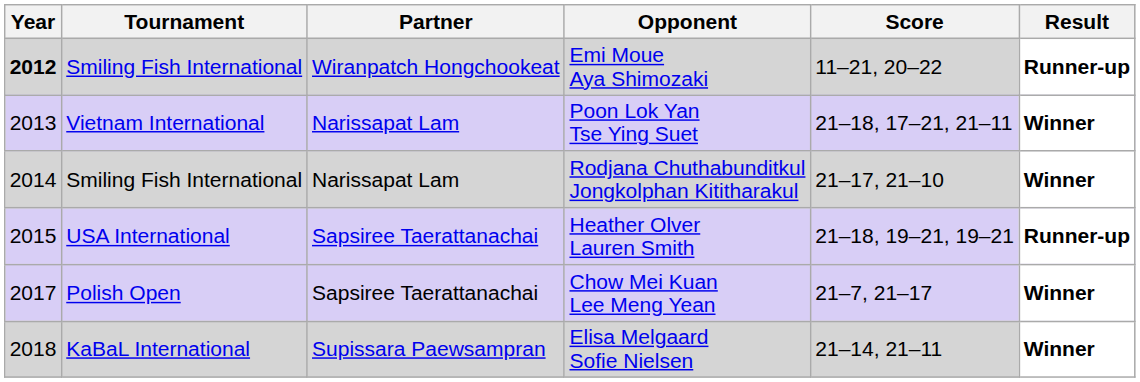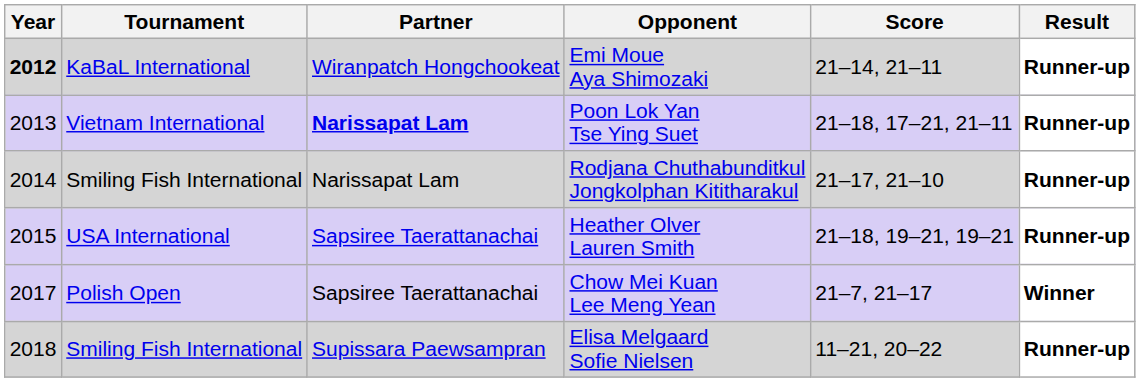 <table class="sortable wikitable" style="font-size: 90%;">
 <tr>
 <th>Year</th>
 <th>Tournament</th>
 <th>Partner</th>
 <th>Opponent</th>
 <th>Score</th>
 <th>Result</th>
 </tr>
 <tr style="background:#D5D5D5">
 <td align="center"><strong>2012</strong></td>
-<td align="left"><a href='#'>Smiling Fish International</a></td>
+<td align="left"><a href='#'>KaBaL International</a></td>
 <td align="left"> <a href='#'>Wiranpatch Hongchookeat</a></td>
 <td align="left"> <a href='#'>Emi Moue</a><br> <a href='#'>Aya Shimozaki</a></td>
-<td align="left">11–21, 20–22</td>
+<td align="left">21–14, 21–11</td>
 <td style="text-align:left; background:white"> <strong>Runner-up</strong></td>
 </tr>
 <tr style="background:#D8CEF6">
 <td align="center">2013</td>
 <td align="left"><a href='#'>Vietnam International</a></td>
-<td align="left"> <a href='#'>Narissapat Lam</a></td>
+<td align="left"><strong> <a href='#'>Narissapat Lam</a></strong></td>
 <td align="left"> <a href='#'>Poon Lok Yan</a><br> <a href='#'>Tse Ying Suet</a></td>
 <td align="left">21–18, 17–21, 21–11</td>
-<td style="text-align:left; background:white"> <strong>Winner</strong></td>
+<td style="text-align:left; background:white"> <strong>Runner-up</strong></td>
 </tr>
 <tr style="background:#D5D5D5">
 <td align="center">2014</td>
 <td align="left">Smiling Fish International</td>
 <td align="left"> Narissapat Lam</td>
 <td align="left"> <a href='#'>Rodjana Chuthabunditkul</a><br> <a href='#'>Jongkolphan Kititharakul</a></td>
 <td align="left">21–17, 21–10</td>
-<td style="text-align:left; background:white"> <strong>Winner</strong></td>
+<td style="text-align:left; background:white"> <strong>Runner-up</strong></td>
 </tr>
 <tr style="background:#D8CEF6">
 <td align="center">2015</td>
 <td align="left"><a href='#'>USA International</a></td>
 <td align="left"> <a href='#'>Sapsiree Taerattanachai</a></td>
 <td align="left"> <a href='#'>Heather Olver</a><br> <a href='#'>Lauren Smith</a></td>
 <td align="left">21–18, 19–21, 19–21</td>
 <td style="text-align:left; background:white"> <strong>Runner-up</strong></td>
 </tr>
 <tr style="background:#D8CEF6">
 <td align="center">2017</td>
 <td align="left"><a href='#'>Polish Open</a></td>
 <td align="left"> Sapsiree Taerattanachai</td>
 <td align="left"> <a href='#'>Chow Mei Kuan</a><br> <a href='#'>Lee Meng Yean</a></td>
 <td align="left">21–7, 21–17</td>
 <td style="text-align:left; background:white"> <strong>Winner</strong></td>
 </tr>
 <tr style="background:#D5D5D5">
 <td align="center">2018</td>
-<td align="left"><a href='#'>KaBaL International</a></td>
+<td align="left"><a href='#'>Smiling Fish International</a></td>
 <td align="left"> <a href='#'>Supissara Paewsampran</a></td>
 <td align="left"> <a href='#'>Elisa Melgaard</a><br> <a href='#'>Sofie Nielsen</a></td>
-<td align="left">21–14, 21–11</td>
-<td style="text-align:left; background:white"> <strong>Winner</strong></td>
+<td align="left">11–21, 20–22</td>
+<td style="text-align:left; background:white"> <strong>Runner-up</strong></td>
 </tr>
 </table>
